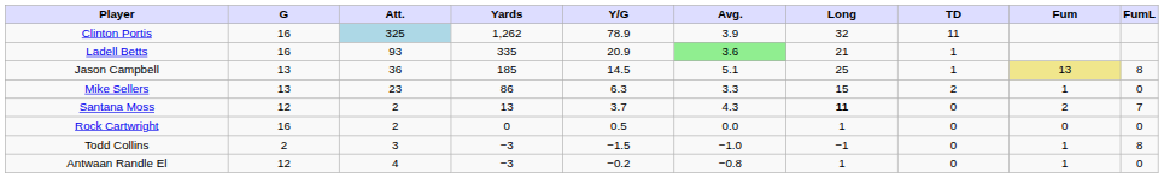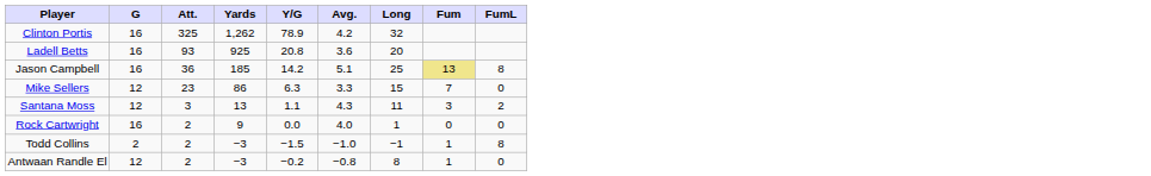 <table class="wikitable">
 <tr>
 <th style="background:#ddf; width:20%;">Player</th>
 <th style="background:#ddf; width:10%;">G</th>
 <th style="background:#ddf; width:10%;">Att.</th>
 <th style="background:#ddf; width:10%;">Yards</th>
 <th style="background:#ddf; width:10%;">Y/G</th>
 <th style="background:#ddf; width:10%;">Avg.</th>
 <th style="background:#ddf; width:10%;">Long</th>
-<th style="background:#ddf; width:10%;">TD</th>
 <th style="background:#ddf; width:10%;">Fum</th>
 <th style="background:#ddf; width:10%;">FumL</th>
 </tr>
 <tr style="text-align:center;">
 <td><a href='#'>Clinton Portis</a></td>
 <td>16</td>
-<td style="background: lightblue;">325</td>
+<td>325</td>
 <td>1,262</td>
 <td>78.9</td>
-<td>3.9</td>
+<td>4.2</td>
 <td>32</td>
-<td>11</td>
 <td></td>
 <td></td>
 </tr>
 <tr style="text-align:center;">
 <td><a href='#'>Ladell Betts</a></td>
 <td>16</td>
 <td>93</td>
-<td>335</td>
-<td>20.9</td>
-<td style="background: lightgreen;">3.6</td>
-<td>21</td>
-<td>1</td>
+<td>925</td>
+<td>20.8</td>
+<td>3.6</td>
+<td>20</td>
 <td></td>
 <td></td>
 </tr>
 <tr style="text-align:center;">
 <td>Jason Campbell</td>
-<td>13</td>
+<td>16</td>
 <td>36</td>
 <td>185</td>
-<td>14.5</td>
+<td>14.2</td>
 <td>5.1</td>
 <td>25</td>
-<td>1</td>
 <td style="background: khaki;">13</td>
 <td>8</td>
 </tr>
 <tr style="text-align:center;">
 <td><a href='#'>Mike Sellers</a></td>
-<td>13</td>
+<td>12</td>
 <td>23</td>
 <td>86</td>
 <td>6.3</td>
 <td>3.3</td>
 <td>15</td>
-<td>2</td>
-<td>1</td>
+<td>7</td>
 <td>0</td>
 </tr>
 <tr style="text-align:center;">
 <td><a href='#'>Santana Moss</a></td>
 <td>12</td>
+<td>3</td>
+<td>13</td>
+<td>1.1</td>
+<td>4.3</td>
+<td>11</td>
+<td>3</td>
 <td>2</td>
-<td>13</td>
-<td>3.7</td>
-<td>4.3</td>
-<td><strong>11</strong></td>
-<td>0</td>
-<td>2</td>
-<td>7</td>
 </tr>
 <tr style="text-align:center;">
 <td><a href='#'>Rock Cartwright</a></td>
 <td>16</td>
 <td>2</td>
-<td>0</td>
-<td>0.5</td>
+<td>9</td>
 <td>0.0</td>
+<td>4.0</td>
 <td>1</td>
-<td>0</td>
 <td>0</td>
 <td>0</td>
 </tr>
 <tr style="text-align:center;">
 <td>Todd Collins</td>
 <td>2</td>
-<td>3</td>
+<td>2</td>
 <td>−3</td>
 <td>−1.5</td>
 <td>−1.0</td>
 <td>−1</td>
-<td>0</td>
 <td>1</td>
 <td>8</td>
 </tr>
 <tr style="text-align:center;">
 <td>Antwaan Randle El</td>
 <td>12</td>
-<td>4</td>
+<td>2</td>
 <td>−3</td>
 <td>−0.2</td>
 <td>−0.8</td>
-<td>1</td>
-<td>0</td>
+<td>8</td>
 <td>1</td>
 <td>0</td>
 </tr>
 </table>
